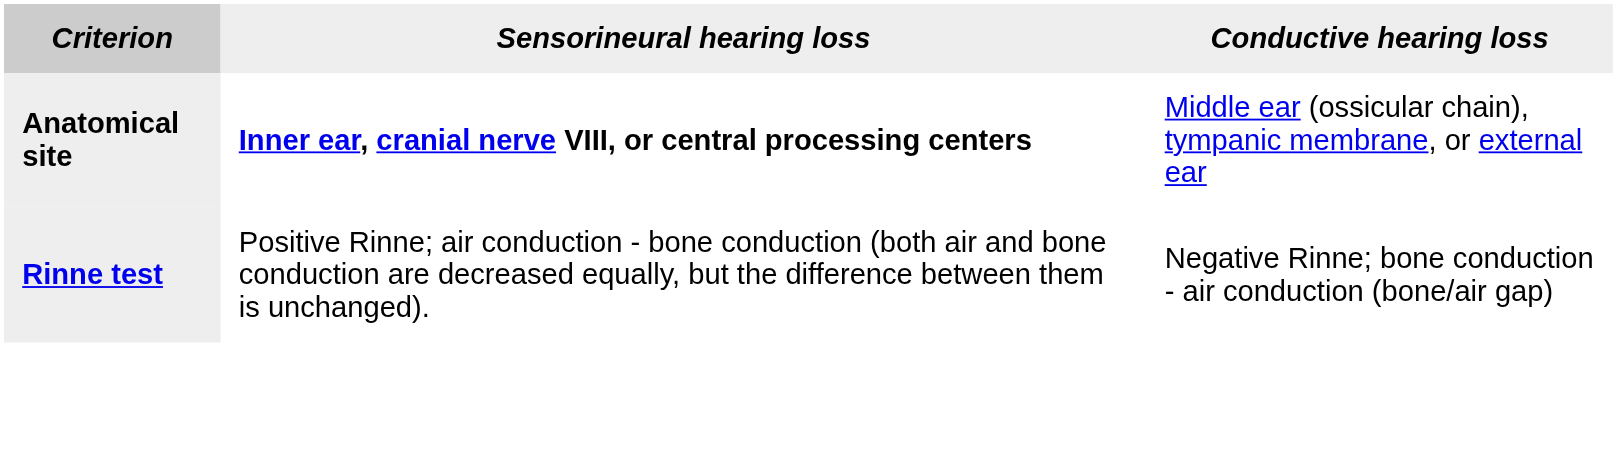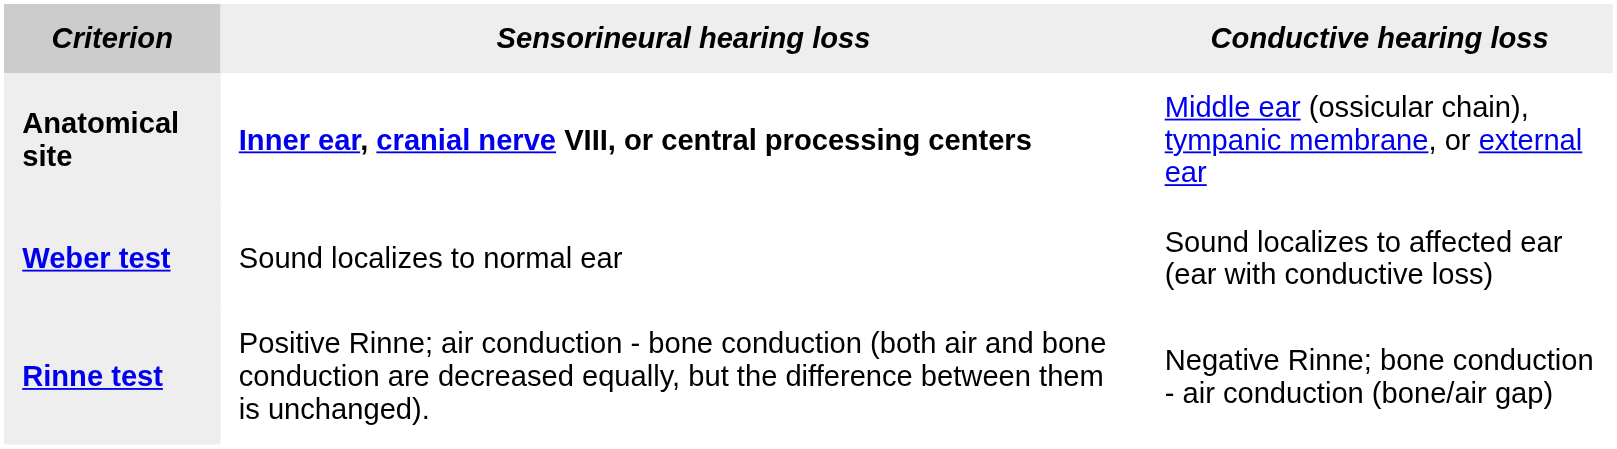 <table cellspacing=0 cellpadding=10 |>
 <tr>
 <td bgcolor=#cccccc align=center><strong><em>Criterion</em></strong></td>
 <td bgcolor=#eeeeee align=center><strong><em>Sensorineural hearing loss</em></strong></td>
 <td bgcolor=#eeeeee align=center><strong><em>Conductive hearing loss</em></strong></td>
 </tr>
 <tr>
 <td bgcolor=#eeeeee><strong>Anatomical site</strong></td>
 <td><strong><a href='#'>Inner ear</a>, <a href='#'>cranial nerve</a> VIII, or central processing centers</strong></td>
 <td><a href='#'>Middle ear</a> (ossicular chain), <a href='#'>tympanic membrane</a>, or <a href='#'>external ear</a></td>
 </tr>
 <tr>
+<td bgcolor=#eeeeee><strong><a href='#'>Weber test</a></strong></td>
+<td>Sound localizes to normal ear</td>
+<td>Sound localizes to affected ear (ear with conductive loss)</td>
+</tr>
+<tr>
 <td bgcolor=#eeeeee><strong><a href='#'>Rinne test</a></strong></td>
 <td>Positive Rinne; air conduction - bone conduction (both air and bone conduction are decreased equally, but the difference between them is unchanged).</td>
 <td>Negative Rinne; bone conduction - air conduction (bone/air gap)</td>
 </tr>
 </table>
